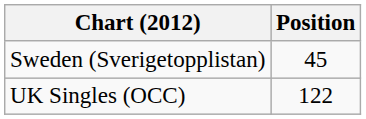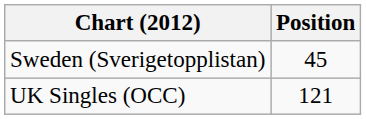 <table class="wikitable sortable">
 <tr>
 <th scope="col">Chart (2012)</th>
 <th scope="col">Position</th>
 </tr>
 <tr>
 <td>Sweden (Sverigetopplistan)</td>
 <td style="text-align:center;">45</td>
 </tr>
 <tr>
 <td>UK Singles (OCC)</td>
-<td style="text-align:center;">122</td>
+<td style="text-align:center;">121</td>
 </tr>
 </table>
